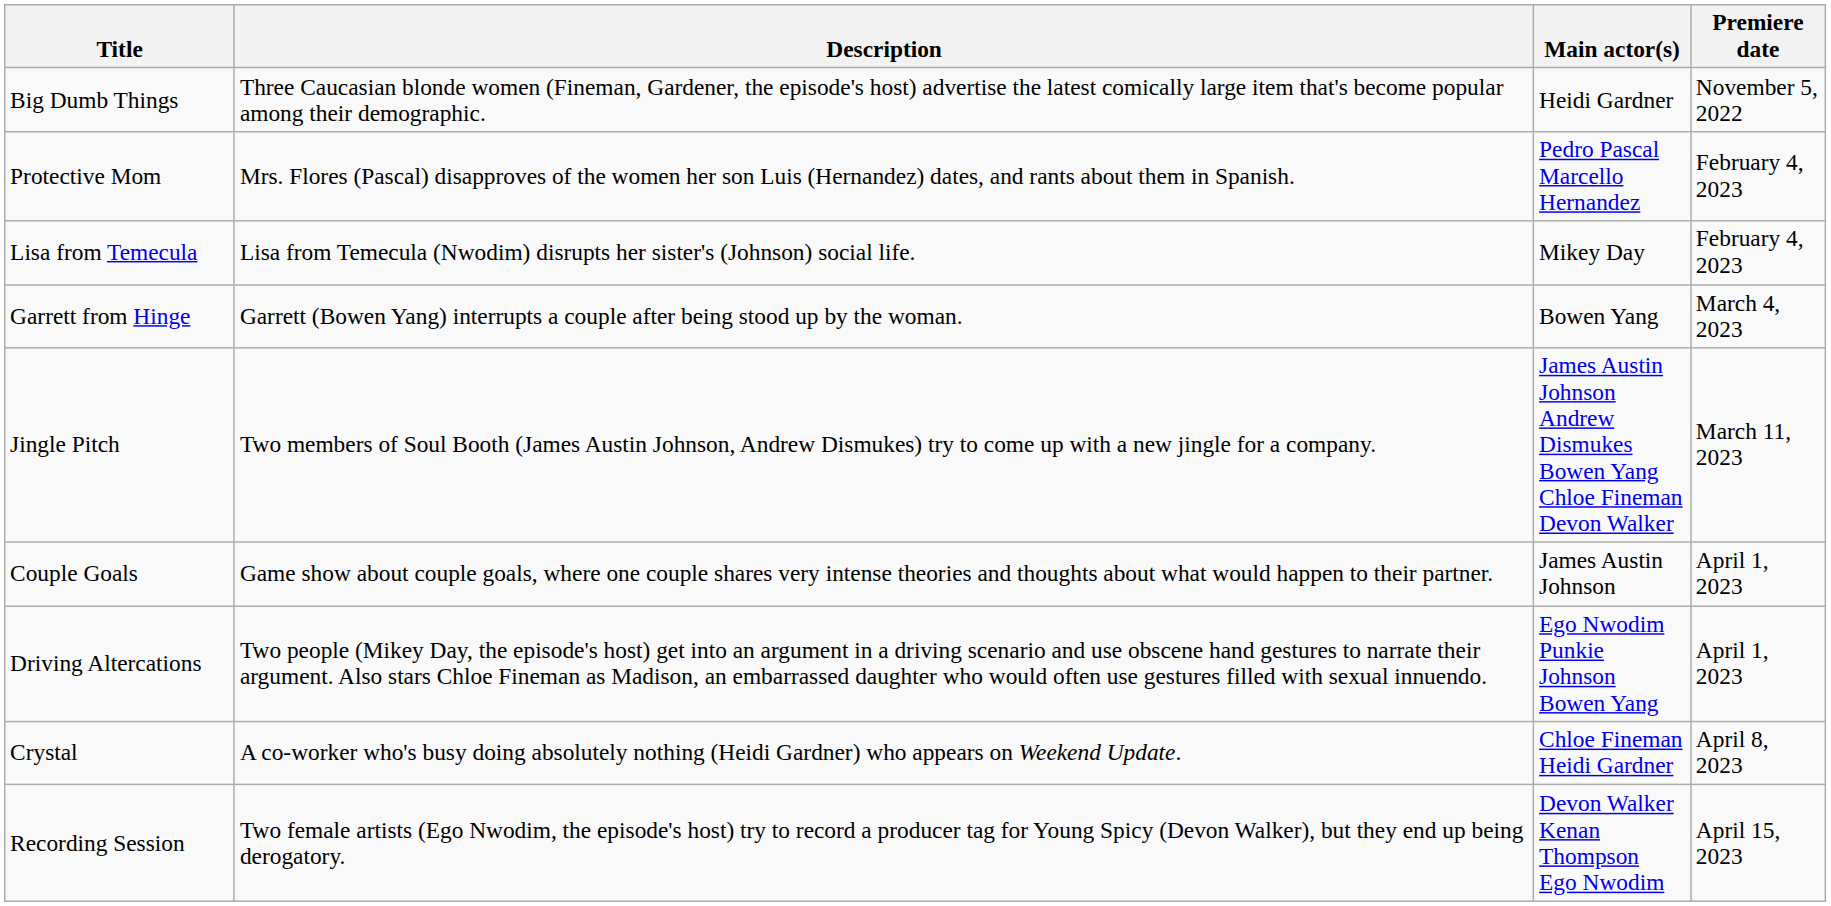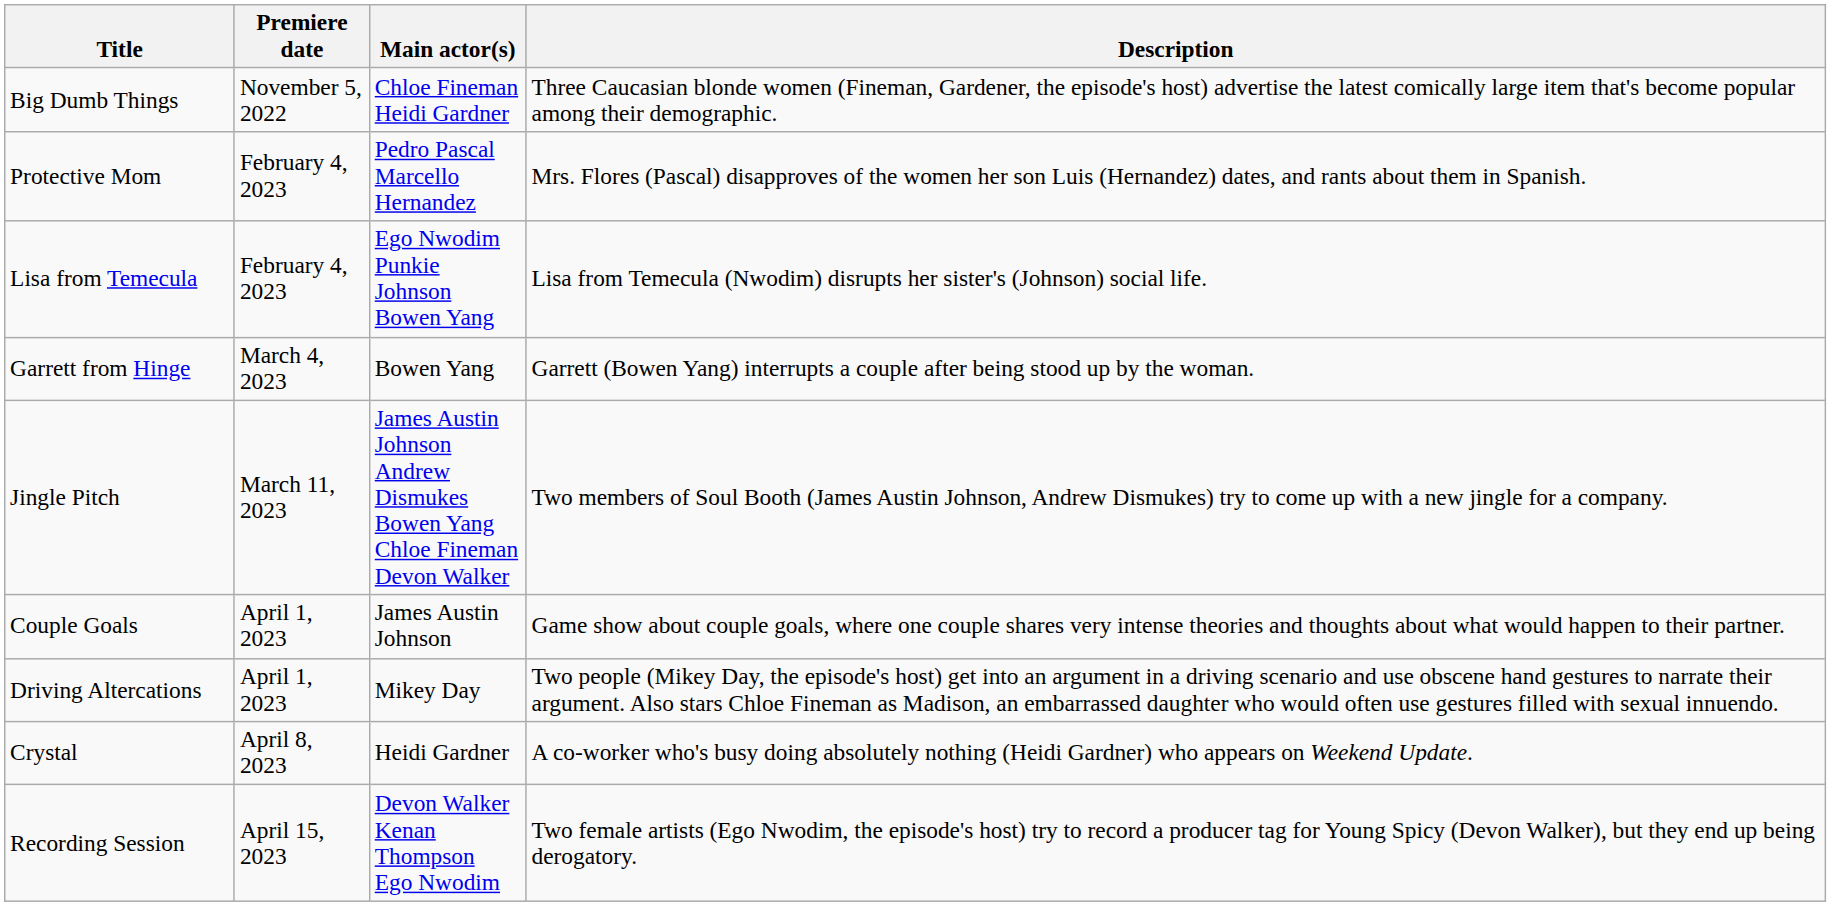 <table class="wikitable">
 <tr>
 <th style="vertical-align:bottom; width:150px;">Title</th>
+<th style="vertical-align:bottom; width:85px;" class="unsortable">Premiere date</th>
+<th style="vertical-align:bottom; width:100px;">Main actor(s)</th>
 <th style="vertical-align:bottom;" class="unsortable">Description</th>
-<th style="vertical-align:bottom; width:100px;">Main actor(s)</th>
-<th style="vertical-align:bottom; width:85px;" class="unsortable">Premiere date</th>
 </tr>
 <tr>
 <td>Big Dumb Things</td>
+<td>November 5, 2022</td>
+<td><a href='#'>Chloe Fineman</a><br><a href='#'>Heidi Gardner</a></td>
 <td>Three Caucasian blonde women (Fineman, Gardener, the episode's host) advertise the latest comically large item that's become popular among their demographic.</td>
-<td>Heidi Gardner</td>
-<td>November 5, 2022</td>
 </tr>
 <tr>
 <td>Protective Mom</td>
+<td>February 4, 2023</td>
+<td><a href='#'>Pedro Pascal</a><br><a href='#'>Marcello Hernandez</a></td>
 <td>Mrs. Flores (Pascal) disapproves of the women her son Luis (Hernandez) dates, and rants about them in Spanish.</td>
-<td><a href='#'>Pedro Pascal</a><br><a href='#'>Marcello Hernandez</a></td>
-<td>February 4, 2023</td>
 </tr>
 <tr>
 <td>Lisa from <a href='#'>Temecula</a></td>
+<td>February 4, 2023</td>
+<td><a href='#'>Ego Nwodim</a><br><a href='#'>Punkie Johnson</a><br><a href='#'>Bowen Yang</a></td>
 <td>Lisa from Temecula (Nwodim) disrupts her sister's (Johnson) social life.</td>
-<td>Mikey Day</td>
-<td>February 4, 2023</td>
 </tr>
 <tr>
 <td>Garrett from <a href='#'>Hinge</a></td>
+<td>March 4, 2023</td>
+<td>Bowen Yang</td>
 <td>Garrett (Bowen Yang) interrupts a couple after being stood up by the woman.</td>
-<td>Bowen Yang</td>
-<td>March 4, 2023</td>
 </tr>
 <tr>
 <td>Jingle Pitch</td>
+<td>March 11, 2023</td>
+<td><a href='#'>James Austin Johnson</a><br><a href='#'>Andrew Dismukes</a><br><a href='#'>Bowen Yang</a><br><a href='#'>Chloe Fineman</a><br><a href='#'>Devon Walker</a></td>
 <td>Two members of Soul Booth (James Austin Johnson, Andrew Dismukes) try to come up with a new jingle for a company.</td>
-<td><a href='#'>James Austin Johnson</a><br><a href='#'>Andrew Dismukes</a><br><a href='#'>Bowen Yang</a><br><a href='#'>Chloe Fineman</a><br><a href='#'>Devon Walker</a></td>
-<td>March 11, 2023</td>
 </tr>
 <tr>
 <td>Couple Goals</td>
+<td>April 1, 2023</td>
+<td>James Austin Johnson</td>
 <td>Game show about couple goals, where one couple shares very intense theories and thoughts about what would happen to their partner.</td>
-<td>James Austin Johnson</td>
-<td>April 1, 2023</td>
 </tr>
 <tr>
 <td>Driving Altercations</td>
+<td>April 1, 2023</td>
+<td>Mikey Day</td>
 <td>Two people (Mikey Day, the episode's host) get into an argument in a driving scenario and use obscene hand gestures to narrate their argument. Also stars Chloe Fineman as Madison, an embarrassed daughter who would often use gestures filled with sexual innuendo.</td>
-<td><a href='#'>Ego Nwodim</a><br><a href='#'>Punkie Johnson</a><br><a href='#'>Bowen Yang</a></td>
-<td>April 1, 2023</td>
 </tr>
 <tr>
 <td>Crystal</td>
+<td>April 8, 2023</td>
+<td>Heidi Gardner</td>
 <td>A co-worker who's busy doing absolutely nothing (Heidi Gardner) who appears on <em>Weekend Update</em>.</td>
-<td><a href='#'>Chloe Fineman</a><br><a href='#'>Heidi Gardner</a></td>
-<td>April 8, 2023</td>
 </tr>
 <tr>
 <td>Recording Session</td>
+<td>April 15, 2023</td>
+<td><a href='#'>Devon Walker</a><br><a href='#'>Kenan Thompson</a><br><a href='#'>Ego Nwodim</a></td>
 <td>Two female artists (Ego Nwodim, the episode's host) try to record a producer tag for Young Spicy (Devon Walker), but they end up being derogatory.</td>
-<td><a href='#'>Devon Walker</a><br><a href='#'>Kenan Thompson</a><br><a href='#'>Ego Nwodim</a></td>
-<td>April 15, 2023</td>
 </tr>
 </table>
